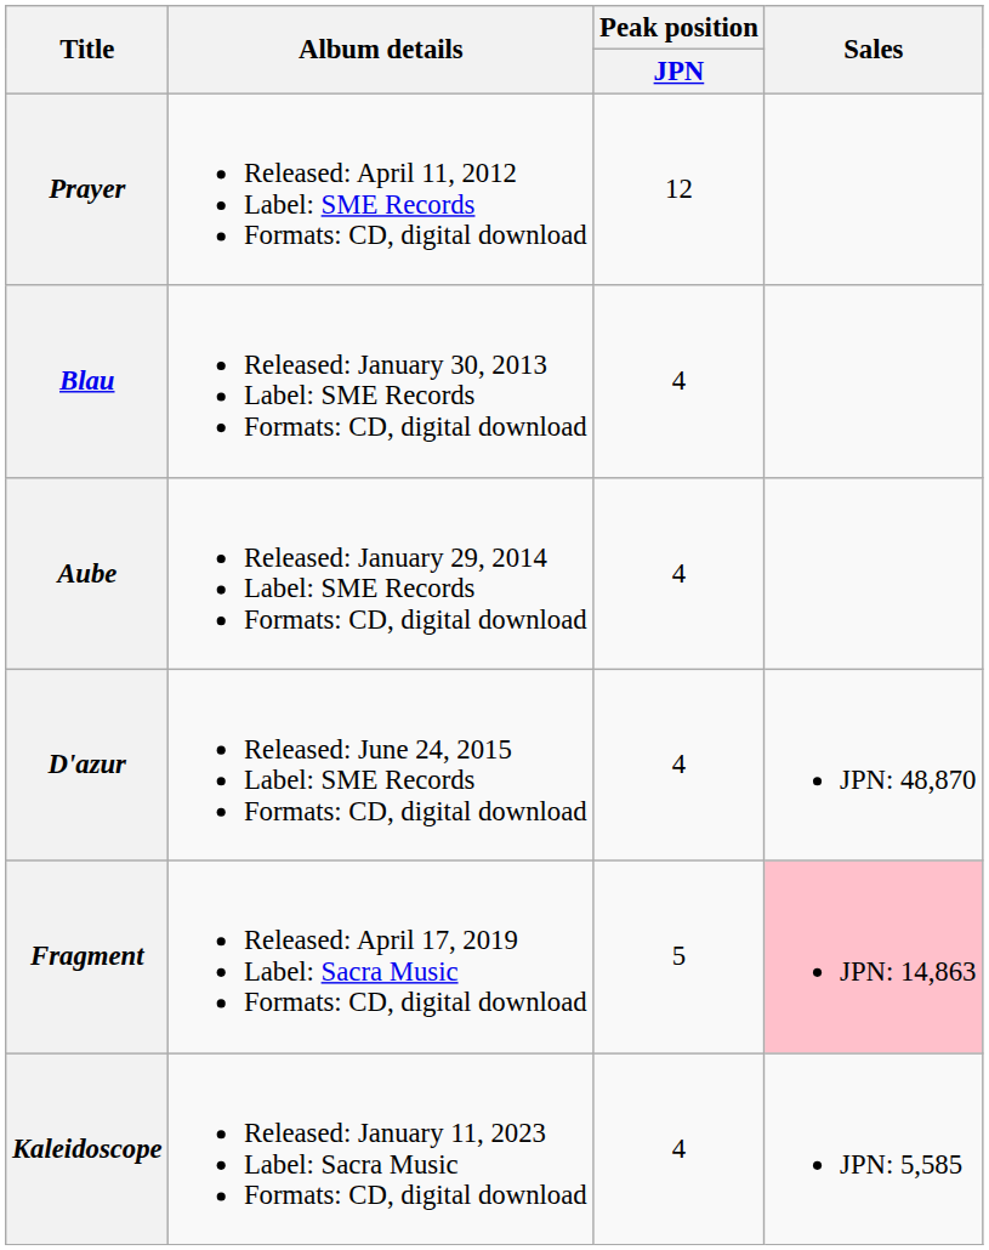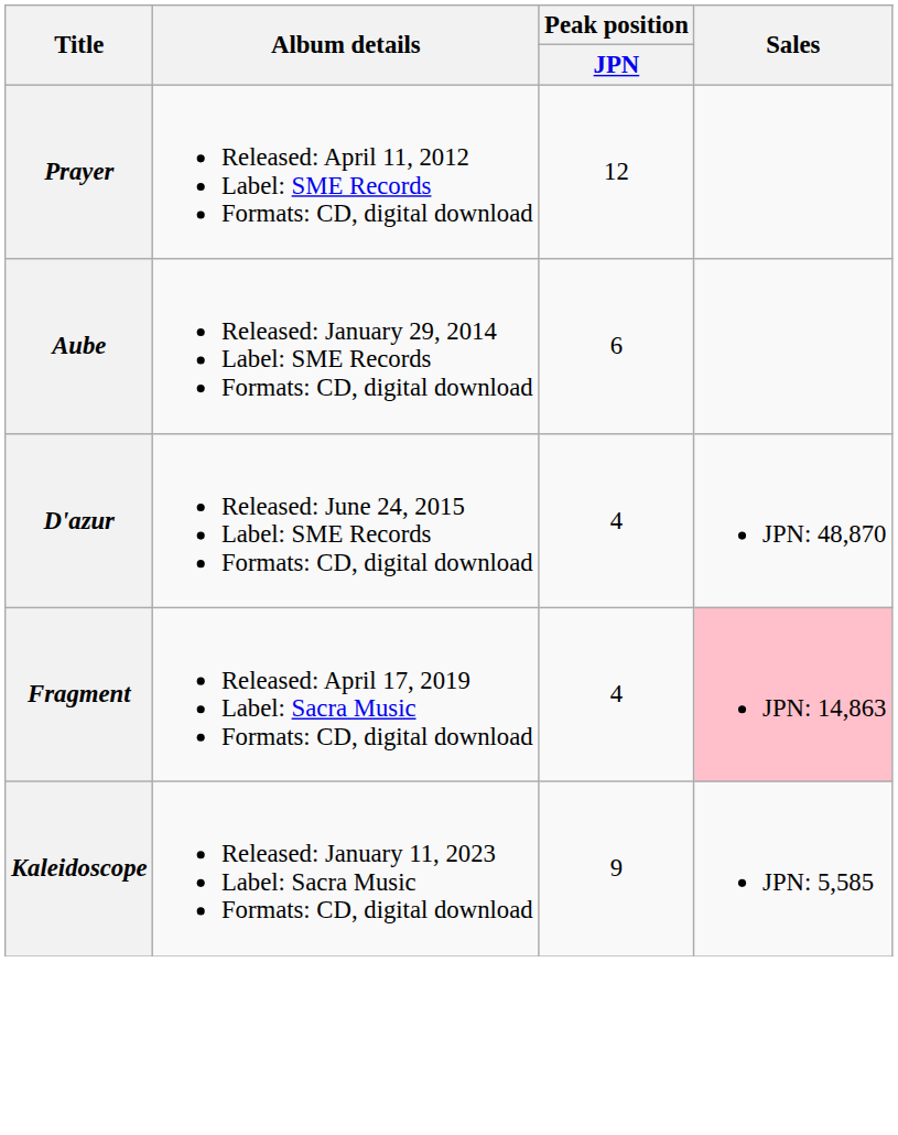 <table class="wikitable plainrowheaders">
 <tr>
 <th scope="col" rowspan="2">Title</th>
 <th scope="col" rowspan="2">Album details</th>
 <th scope="col" colspan="1">Peak position</th>
 <th scope="col" rowspan="2">Sales</th>
 </tr>
 <tr>
 <th scope="col"><a href='#'>JPN</a><br></th>
 </tr>
 <tr>
 <th scope="row"><em>Prayer</em></th>
 <td><br><ul><li>Released: April 11, 2012</li><li>Label: <a href='#'>SME Records</a></li><li>Formats: CD, digital download</li></ul></td>
 <td align="center">12</td>
 <td></td>
 </tr>
 <tr>
-<th scope="row"><em><a href='#'>Blau</a></em></th>
-<td><br><ul><li>Released: January 30, 2013</li><li>Label: SME Records</li><li>Formats: CD, digital download</li></ul></td>
-<td align="center">4</td>
-<td></td>
-</tr>
-<tr>
 <th scope="row"><em>Aube</em></th>
 <td><br><ul><li>Released: January 29, 2014</li><li>Label: SME Records</li><li>Formats: CD, digital download</li></ul></td>
-<td align="center">4</td>
+<td align="center">6</td>
 <td></td>
 </tr>
 <tr>
 <th scope="row"><em>D'azur</em></th>
 <td><br><ul><li>Released: June 24, 2015</li><li>Label: SME Records</li><li>Formats: CD, digital download</li></ul></td>
 <td align="center">4</td>
 <td><br><ul><li>JPN: 48,870</li></ul></td>
 </tr>
 <tr>
 <th scope="row"><em>Fragment</em></th>
 <td><br><ul><li>Released: April 17, 2019</li><li>Label: <a href='#'>Sacra Music</a></li><li>Formats: CD, digital download</li></ul></td>
-<td align="center">5</td>
+<td align="center">4</td>
 <td style="background: pink;"><br><ul><li>JPN: 14,863</li></ul></td>
 </tr>
 <tr>
 <th scope="row"><em>Kaleidoscope</em></th>
 <td><br><ul><li>Released: January 11, 2023</li><li>Label: Sacra Music</li><li>Formats: CD, digital download</li></ul></td>
-<td align="center">4</td>
+<td align="center">9</td>
 <td><br><ul><li>JPN: 5,585</li></ul></td>
 </tr>
 </table>
